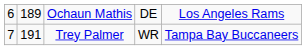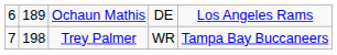 <table class="wikitable" style="text-align:center">
 <tr>
 <td>6</td>
 <td>189</td>
 <td><a href='#'>Ochaun Mathis</a></td>
 <td>DE</td>
 <td><a href='#'>Los Angeles Rams</a></td>
 </tr>
 <tr>
 <td>7</td>
-<td>191</td>
+<td>198</td>
 <td><a href='#'>Trey Palmer</a></td>
 <td>WR</td>
 <td><a href='#'>Tampa Bay Buccaneers</a></td>
 </tr>
 </table>
